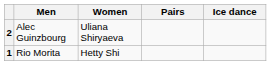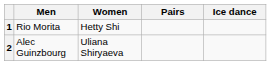 <table class="wikitable unsortable" style="text-align:left; width:70%">
 <tr>
 <th scope="col"></th>
 <th scope="col" style="width:25%">Men</th>
 <th scope="col" style="width:25%">Women</th>
 <th scope="col" style="width:25%">Pairs</th>
 <th scope="col" style="width:25%">Ice dance</th>
 </tr>
 <tr>
+<th scope="row">1</th>
+<td>Rio Morita</td>
+<td>Hetty Shi</td>
+<td></td>
+<td></td>
+</tr>
+<tr>
 <th scope="row">2</th>
 <td>Alec Guinzbourg</td>
 <td>Uliana Shiryaeva</td>
 <td></td>
 <td></td>
 </tr>
-<tr>
-<th scope="row">1</th>
-<td>Rio Morita</td>
-<td>Hetty Shi</td>
-<td></td>
-<td></td>
-</tr>
 </table>
